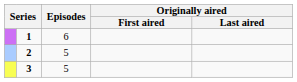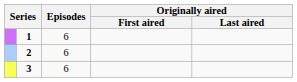 <table class="wikitable" style="text-align:center;">
 <tr>
 <th style="padding: 0px 8px" colspan="2" rowspan="2">Series</th>
 <th style="padding: 0px 8px" rowspan="2">Episodes</th>
 <th style="padding: 0px 8px" colspan="2">Originally aired</th>
 </tr>
 <tr>
 <th style="padding: 0px 8px">First aired</th>
 <th style="padding: 0px 8px">Last aired</th>
 </tr>
 <tr>
 <td bgcolor="CD70F5" height="10px"></td>
 <td><strong>1</strong></td>
 <td>6</td>
 <td width="150"></td>
 <td width="150"></td>
 </tr>
 <tr>
 <td bgcolor="AACCFF" height="10px"></td>
 <td><strong>2</strong></td>
-<td>5</td>
+<td>6</td>
 <td width="150"></td>
 <td width="150"></td>
 </tr>
 <tr>
 <td bgcolor="F8FE53" height="10px"></td>
 <td><strong>3</strong></td>
-<td>5</td>
+<td>6</td>
 <td width="150"></td>
 <td width="150"></td>
 </tr>
 </table>
